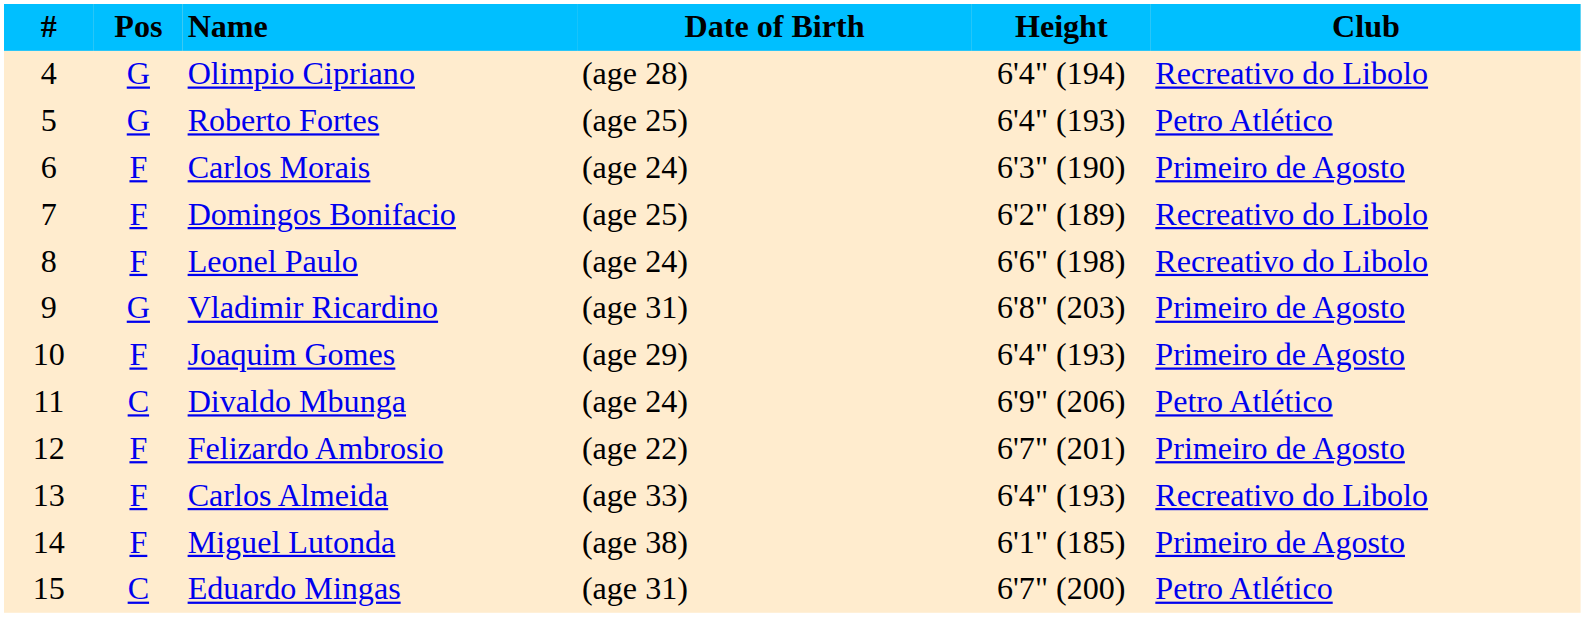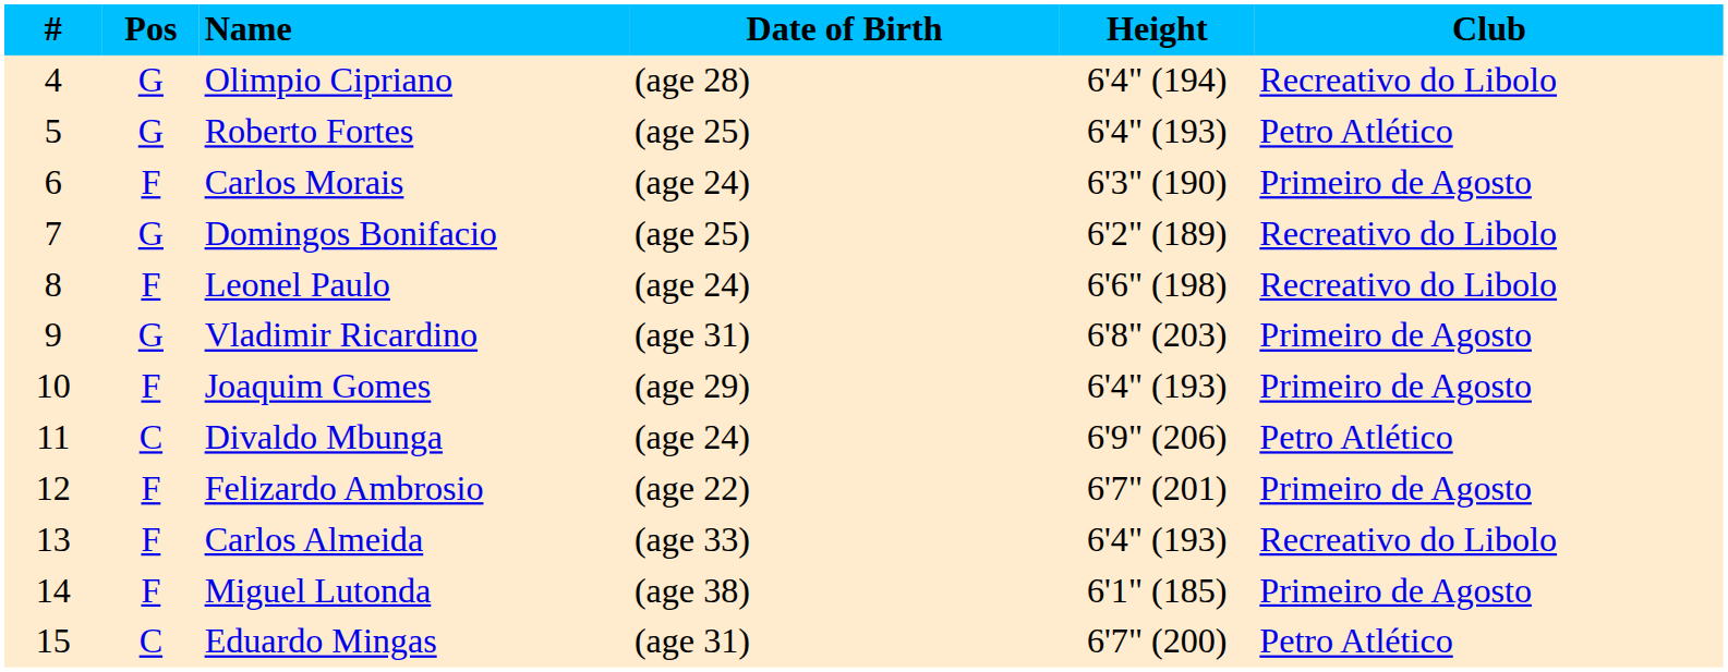 <table border=0 cellpadding=2 cellspacing=0  |- bgcolor=#FFECCE style="text-align:center; font-size:90%;" width=80%>
 <tr bgcolor=#00BFFF>
 <th width=5%>#</th>
 <th width=5%>Pos</th>
 <th width=22% align=left>Name</th>
 <th width=22%>Date of Birth</th>
 <th width=10%>Height</th>
 <th width=24%>Club</th>
 </tr>
 <tr>
 <td>4</td>
 <td><a href='#'>G</a></td>
 <td align=left><a href='#'>Olimpio Cipriano</a></td>
 <td align=left> (age 28)</td>
 <td>6'4" (194)</td>
 <td align=left> <a href='#'>Recreativo do Libolo</a></td>
 </tr>
 <tr>
 <td>5</td>
 <td><a href='#'>G</a></td>
 <td align=left><a href='#'>Roberto Fortes</a></td>
 <td align=left> (age 25)</td>
 <td>6'4" (193)</td>
 <td align=left> <a href='#'>Petro Atlético</a></td>
 </tr>
 <tr>
 <td>6</td>
 <td><a href='#'>F</a></td>
 <td align=left><a href='#'>Carlos Morais</a></td>
 <td align=left> (age 24)</td>
 <td>6'3" (190)</td>
 <td align=left> <a href='#'>Primeiro de Agosto</a></td>
 </tr>
 <tr>
 <td>7</td>
-<td><a href='#'>F</a></td>
+<td><a href='#'>G</a></td>
 <td align=left><a href='#'>Domingos Bonifacio</a></td>
 <td align=left> (age 25)</td>
 <td>6'2" (189)</td>
 <td align=left> <a href='#'>Recreativo do Libolo</a></td>
 </tr>
 <tr>
 <td>8</td>
 <td><a href='#'>F</a></td>
 <td align=left><a href='#'>Leonel Paulo</a></td>
 <td align=left> (age 24)</td>
 <td>6'6" (198)</td>
 <td align=left> <a href='#'>Recreativo do Libolo</a></td>
 </tr>
 <tr>
 <td>9</td>
 <td><a href='#'>G</a></td>
 <td align=left><a href='#'>Vladimir Ricardino</a></td>
 <td align=left> (age 31)</td>
 <td>6'8" (203)</td>
 <td align=left> <a href='#'>Primeiro de Agosto</a></td>
 </tr>
 <tr>
 <td>10</td>
 <td><a href='#'>F</a></td>
 <td align=left><a href='#'>Joaquim Gomes</a></td>
 <td align=left> (age 29)</td>
 <td>6'4" (193)</td>
 <td align=left> <a href='#'>Primeiro de Agosto</a></td>
 </tr>
 <tr>
 <td>11</td>
 <td><a href='#'>C</a></td>
 <td align=left><a href='#'>Divaldo Mbunga</a></td>
 <td align=left> (age 24)</td>
 <td>6'9" (206)</td>
 <td align=left> <a href='#'>Petro Atlético</a></td>
 </tr>
 <tr>
 <td>12</td>
 <td><a href='#'>F</a></td>
 <td align=left><a href='#'>Felizardo Ambrosio</a></td>
 <td align=left> (age 22)</td>
 <td>6'7" (201)</td>
 <td align=left> <a href='#'>Primeiro de Agosto</a></td>
 </tr>
 <tr>
 <td>13</td>
 <td><a href='#'>F</a></td>
 <td align=left><a href='#'>Carlos Almeida</a></td>
 <td align=left> (age 33)</td>
 <td>6'4" (193)</td>
 <td align=left> <a href='#'>Recreativo do Libolo</a></td>
 </tr>
 <tr>
 <td>14</td>
 <td><a href='#'>F</a></td>
 <td align=left><a href='#'>Miguel Lutonda</a></td>
 <td align=left> (age 38)</td>
 <td>6'1" (185)</td>
 <td align=left> <a href='#'>Primeiro de Agosto</a></td>
 </tr>
 <tr>
 <td>15</td>
 <td><a href='#'>C</a></td>
 <td align=left><a href='#'>Eduardo Mingas</a></td>
 <td align=left> (age 31)</td>
 <td>6'7" (200)</td>
 <td align=left> <a href='#'>Petro Atlético</a></td>
 </tr>
 </table>
